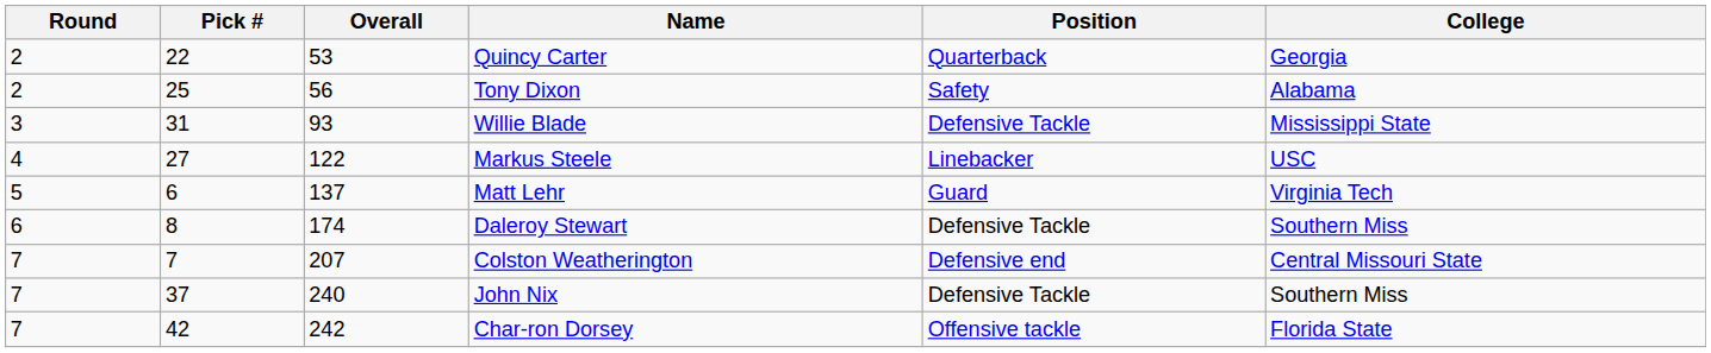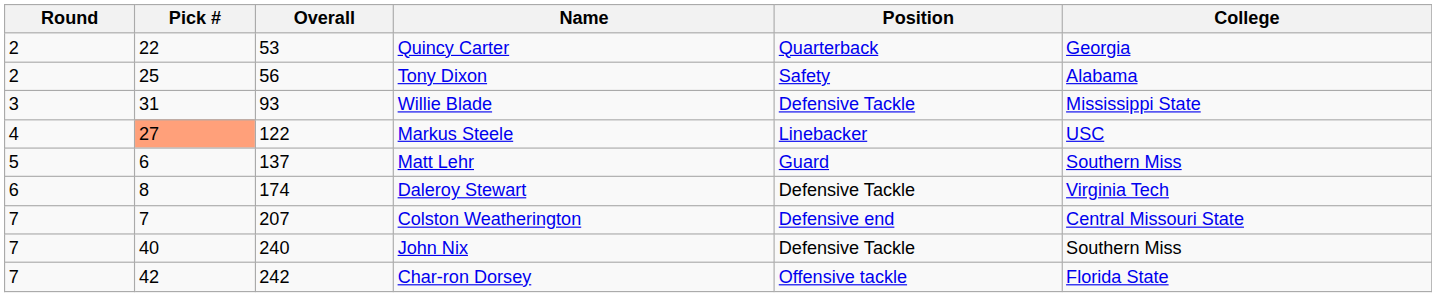 <table class="wikitable sortable sortable" style="width: 100%">
 <tr>
 <th>Round</th>
 <th>Pick #</th>
 <th>Overall</th>
 <th>Name</th>
 <th>Position</th>
 <th>College</th>
 </tr>
 <tr>
 <td>2</td>
 <td>22</td>
 <td>53</td>
 <td><a href='#'>Quincy Carter</a></td>
 <td><a href='#'>Quarterback</a></td>
 <td><a href='#'>Georgia</a></td>
 </tr>
 <tr>
 <td>2</td>
 <td>25</td>
 <td>56</td>
 <td><a href='#'>Tony Dixon</a></td>
 <td><a href='#'>Safety</a></td>
 <td><a href='#'>Alabama</a></td>
 </tr>
 <tr>
 <td>3</td>
 <td>31</td>
 <td>93</td>
 <td><a href='#'>Willie Blade</a></td>
 <td><a href='#'>Defensive Tackle</a></td>
 <td><a href='#'>Mississippi State</a></td>
 </tr>
 <tr>
 <td>4</td>
-<td>27</td>
+<td style="background: lightsalmon;">27</td>
 <td>122</td>
 <td><a href='#'>Markus Steele</a></td>
 <td><a href='#'>Linebacker</a></td>
 <td><a href='#'>USC</a></td>
 </tr>
 <tr>
 <td>5</td>
 <td>6</td>
 <td>137</td>
 <td><a href='#'>Matt Lehr</a></td>
 <td><a href='#'>Guard</a></td>
-<td><a href='#'>Virginia Tech</a></td>
+<td><a href='#'>Southern Miss</a></td>
 </tr>
 <tr>
 <td>6</td>
 <td>8</td>
 <td>174</td>
 <td><a href='#'>Daleroy Stewart</a></td>
 <td>Defensive Tackle</td>
-<td><a href='#'>Southern Miss</a></td>
+<td><a href='#'>Virginia Tech</a></td>
 </tr>
 <tr>
 <td>7</td>
 <td>7</td>
 <td>207</td>
 <td><a href='#'>Colston Weatherington</a></td>
 <td><a href='#'>Defensive end</a></td>
 <td><a href='#'>Central Missouri State</a></td>
 </tr>
 <tr>
 <td>7</td>
-<td>37</td>
+<td>40</td>
 <td>240</td>
 <td><a href='#'>John Nix</a></td>
 <td>Defensive Tackle</td>
 <td>Southern Miss</td>
 </tr>
 <tr>
 <td>7</td>
 <td>42</td>
 <td>242</td>
 <td><a href='#'>Char-ron Dorsey</a></td>
 <td><a href='#'>Offensive tackle</a></td>
 <td><a href='#'>Florida State</a></td>
 </tr>
 </table>
